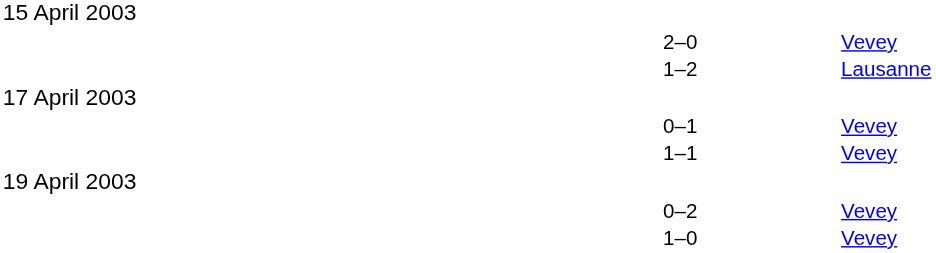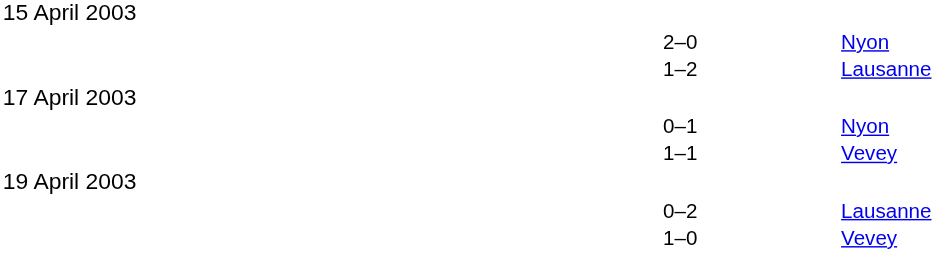 <table style="width:100%;" cellspacing="1">
 <tr>
 <th width=25%></th>
 <th width=10%></th>
 <th></th>
 </tr>
 <tr>
 <td>15 April 2003</td>
 </tr>
 <tr style=font-size:90%>
 <td align=right></td>
 <td align=center>2–0</td>
 <td></td>
-<td><a href='#'>Vevey</a></td>
+<td><a href='#'>Nyon</a></td>
 </tr>
 <tr style=font-size:90%>
 <td align=right></td>
 <td align=center>1–2</td>
 <td></td>
 <td><a href='#'>Lausanne</a></td>
 </tr>
 <tr>
 <td>17 April 2003</td>
 </tr>
 <tr style=font-size:90%>
 <td align=right></td>
 <td align=center>0–1</td>
 <td></td>
-<td><a href='#'>Vevey</a></td>
+<td><a href='#'>Nyon</a></td>
 </tr>
 <tr style=font-size:90%>
 <td align=right></td>
 <td align=center>1–1</td>
 <td></td>
 <td><a href='#'>Vevey</a></td>
 </tr>
 <tr>
 <td>19 April 2003</td>
 </tr>
 <tr style=font-size:90%>
 <td align=right></td>
 <td align=center>0–2</td>
 <td></td>
-<td><a href='#'>Vevey</a></td>
+<td><a href='#'>Lausanne</a></td>
 </tr>
 <tr style=font-size:90%>
 <td align=right></td>
 <td align=center>1–0</td>
 <td></td>
 <td><a href='#'>Vevey</a></td>
 </tr>
 </table>
